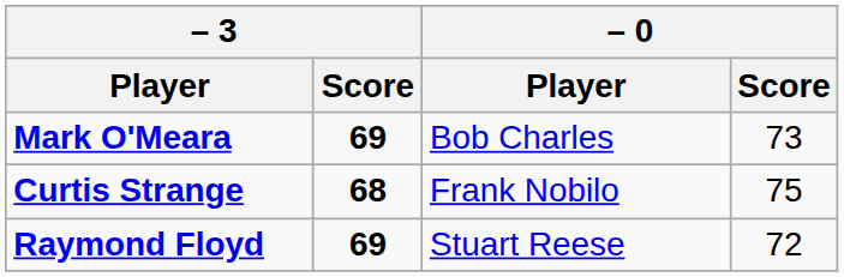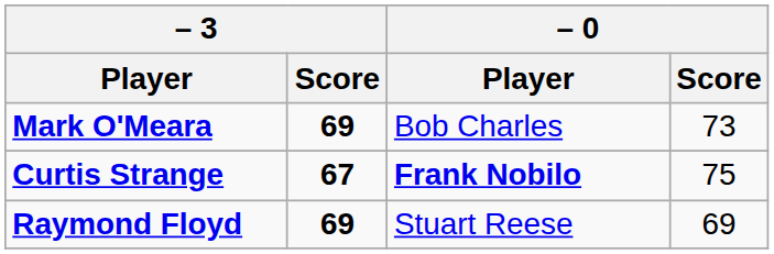 <table class=wikitable>
 <tr>
 <th colspan=2> – 3</th>
 <th colspan=2> – 0</th>
 </tr>
 <tr>
 <th width=140>Player</th>
 <th>Score</th>
 <th width=140>Player</th>
 <th>Score</th>
 </tr>
 <tr>
 <td><strong><a href='#'>Mark O'Meara</a></strong></td>
 <td align=center><strong>69</strong></td>
 <td><a href='#'>Bob Charles</a></td>
 <td align=center>73</td>
 </tr>
 <tr>
 <td><strong><a href='#'>Curtis Strange</a></strong></td>
-<td align=center><strong>68</strong></td>
-<td><a href='#'>Frank Nobilo</a></td>
+<td align=center><strong>67</strong></td>
+<td><strong><a href='#'>Frank Nobilo</a></strong></td>
 <td align=center>75</td>
 </tr>
 <tr>
 <td><strong><a href='#'>Raymond Floyd</a></strong></td>
 <td align=center><strong>69</strong></td>
 <td><a href='#'>Stuart Reese</a></td>
-<td align=center>72</td>
+<td align=center>69</td>
 </tr>
 </table>
